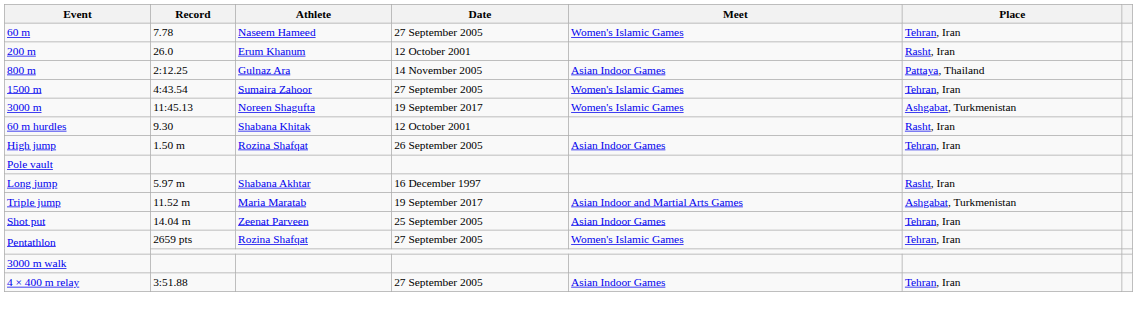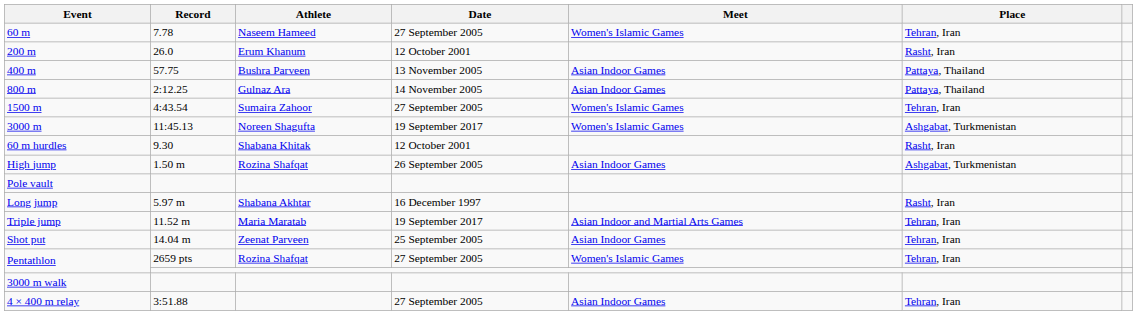 <table class="wikitable" style="font-size:95%; width: 95%;">
 <tr>
 <th>Event</th>
 <th>Record</th>
 <th>Athlete</th>
 <th>Date</th>
 <th>Meet</th>
 <th>Place</th>
 <th></th>
 </tr>
 <tr>
 <td><a href='#'>60 m</a></td>
 <td>7.78</td>
 <td><a href='#'>Naseem Hameed</a></td>
 <td>27 September 2005</td>
 <td><a href='#'>Women's Islamic Games</a></td>
 <td><a href='#'>Tehran</a>, Iran</td>
 <td></td>
 </tr>
 <tr>
 <td><a href='#'>200 m</a></td>
 <td>26.0 </td>
 <td><a href='#'>Erum Khanum</a></td>
 <td>12 October 2001</td>
 <td></td>
 <td><a href='#'>Rasht</a>, Iran</td>
+<td></td>
+</tr>
+<tr>
+<td><a href='#'>400 m</a></td>
+<td>57.75</td>
+<td><a href='#'>Bushra Parveen</a></td>
+<td>13 November 2005</td>
+<td><a href='#'>Asian Indoor Games</a></td>
+<td><a href='#'>Pattaya</a>, Thailand</td>
 <td></td>
 </tr>
 <tr>
 <td><a href='#'>800 m</a></td>
 <td>2:12.25</td>
 <td><a href='#'>Gulnaz Ara</a></td>
 <td>14 November 2005</td>
 <td><a href='#'>Asian Indoor Games</a></td>
 <td><a href='#'>Pattaya</a>, Thailand</td>
 <td></td>
 </tr>
 <tr>
 <td><a href='#'>1500 m</a></td>
 <td>4:43.54</td>
 <td><a href='#'>Sumaira Zahoor</a></td>
 <td>27 September 2005</td>
 <td><a href='#'>Women's Islamic Games</a></td>
 <td><a href='#'>Tehran</a>, Iran</td>
 <td></td>
 </tr>
 <tr>
 <td><a href='#'>3000 m</a></td>
 <td>11:45.13</td>
 <td><a href='#'>Noreen Shagufta</a></td>
 <td>19 September 2017</td>
 <td><a href='#'>Women's Islamic Games</a></td>
 <td><a href='#'>Ashgabat</a>, Turkmenistan</td>
 <td></td>
 </tr>
 <tr>
 <td><a href='#'>60 m hurdles</a></td>
 <td>9.30</td>
 <td><a href='#'>Shabana Khitak</a></td>
 <td>12 October 2001</td>
 <td></td>
 <td><a href='#'>Rasht</a>, Iran</td>
 <td></td>
 </tr>
 <tr>
 <td><a href='#'>High jump</a></td>
 <td>1.50 m</td>
 <td><a href='#'>Rozina Shafqat</a></td>
 <td>26 September 2005</td>
 <td><a href='#'>Asian Indoor Games</a></td>
-<td><a href='#'>Tehran</a>, Iran</td>
+<td><a href='#'>Ashgabat</a>, Turkmenistan</td>
 <td></td>
 </tr>
 <tr>
 <td><a href='#'>Pole vault</a></td>
 <td></td>
 <td></td>
 <td></td>
 <td></td>
 <td></td>
 <td></td>
 </tr>
 <tr>
 <td><a href='#'>Long jump</a></td>
 <td>5.97 m</td>
 <td><a href='#'>Shabana Akhtar</a></td>
 <td>16 December 1997</td>
 <td></td>
 <td><a href='#'>Rasht</a>, Iran</td>
 <td></td>
 </tr>
 <tr>
 <td><a href='#'>Triple jump</a></td>
 <td>11.52 m</td>
 <td><a href='#'>Maria Maratab</a></td>
 <td>19 September 2017</td>
 <td><a href='#'>Asian Indoor and Martial Arts Games</a></td>
-<td><a href='#'>Ashgabat</a>, Turkmenistan</td>
+<td><a href='#'>Tehran</a>, Iran</td>
 <td></td>
 </tr>
 <tr>
 <td><a href='#'>Shot put</a></td>
 <td>14.04 m</td>
 <td><a href='#'>Zeenat Parveen</a></td>
 <td>25 September 2005</td>
 <td><a href='#'>Asian Indoor Games</a></td>
 <td><a href='#'>Tehran</a>, Iran</td>
 <td></td>
 </tr>
 <tr>
 <td rowspan=2><a href='#'>Pentathlon</a></td>
 <td>2659 pts</td>
 <td><a href='#'>Rozina Shafqat</a></td>
 <td>27 September 2005</td>
 <td><a href='#'>Women's Islamic Games</a></td>
 <td><a href='#'>Tehran</a>, Iran</td>
 <td></td>
 </tr>
 <tr>
 <td colspan=5></td>
 <td></td>
 </tr>
 <tr>
 <td><a href='#'>3000 m walk</a></td>
 <td></td>
 <td></td>
 <td></td>
 <td></td>
 <td></td>
 <td></td>
 </tr>
 <tr>
 <td><a href='#'>4 × 400 m relay</a></td>
 <td>3:51.88</td>
 <td></td>
 <td>27 September 2005</td>
 <td><a href='#'>Asian Indoor Games</a></td>
 <td><a href='#'>Tehran</a>, Iran</td>
 <td></td>
 </tr>
 </table>
